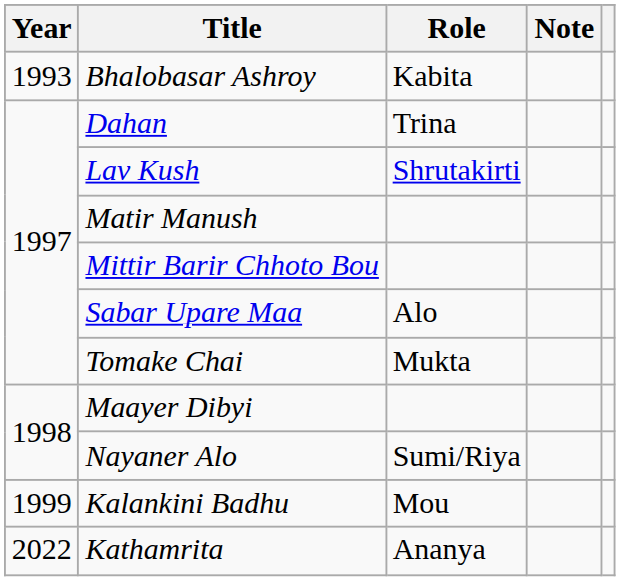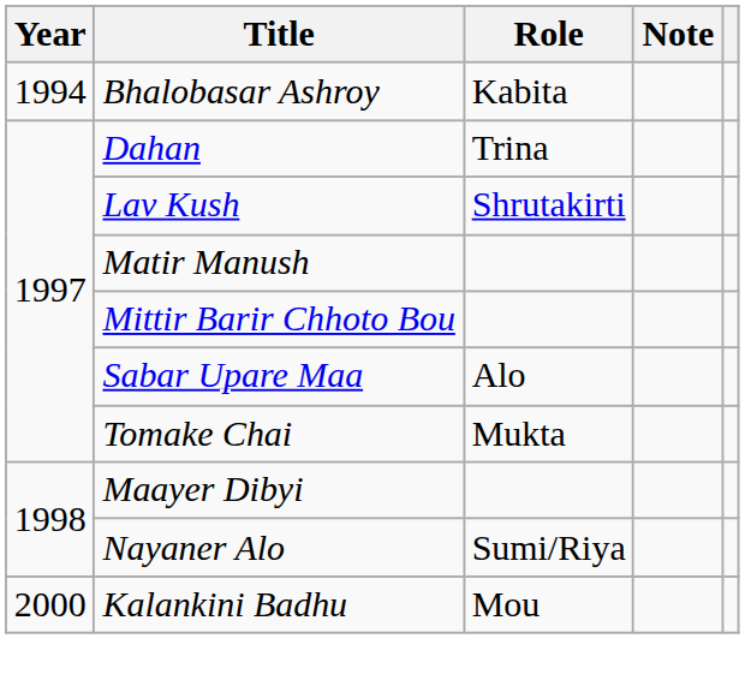 <table class="wikitable">
 <tr>
 <th>Year</th>
 <th>Title</th>
 <th>Role</th>
 <th>Note</th>
 <th></th>
 </tr>
 <tr>
-<td>1993</td>
+<td>1994</td>
 <td><em>Bhalobasar Ashroy</em></td>
 <td>Kabita</td>
 <td></td>
 <td></td>
 </tr>
 <tr>
 <td rowspan="6">1997</td>
 <td><em><a href='#'>Dahan</a></em></td>
 <td>Trina</td>
 <td></td>
 <td></td>
 </tr>
 <tr>
 <td><em><a href='#'>Lav Kush</a></em></td>
 <td><a href='#'>Shrutakirti</a></td>
 <td></td>
 <td></td>
 </tr>
 <tr>
 <td><em>Matir Manush</em></td>
 <td></td>
 <td></td>
 <td></td>
 </tr>
 <tr>
 <td><em><a href='#'>Mittir Barir Chhoto Bou</a></em></td>
 <td></td>
 <td></td>
 <td></td>
 </tr>
 <tr>
 <td><em><a href='#'>Sabar Upare Maa</a></em></td>
 <td>Alo</td>
 <td></td>
 <td></td>
 </tr>
 <tr>
 <td><em>Tomake Chai</em></td>
 <td>Mukta</td>
 <td></td>
 <td></td>
 </tr>
 <tr>
 <td rowspan="2">1998</td>
 <td><em>Maayer Dibyi</em></td>
 <td></td>
 <td></td>
 <td></td>
 </tr>
 <tr>
 <td><em>Nayaner Alo</em></td>
 <td>Sumi/Riya</td>
 <td></td>
 <td></td>
 </tr>
 <tr>
-<td>1999</td>
+<td>2000</td>
 <td><em>Kalankini Badhu</em></td>
 <td>Mou</td>
 <td></td>
 <td></td>
 </tr>
-<tr>
-<td>2022</td>
-<td><em>Kathamrita</em></td>
-<td>Ananya</td>
-<td></td>
-<td></td>
-</tr>
 </table>
